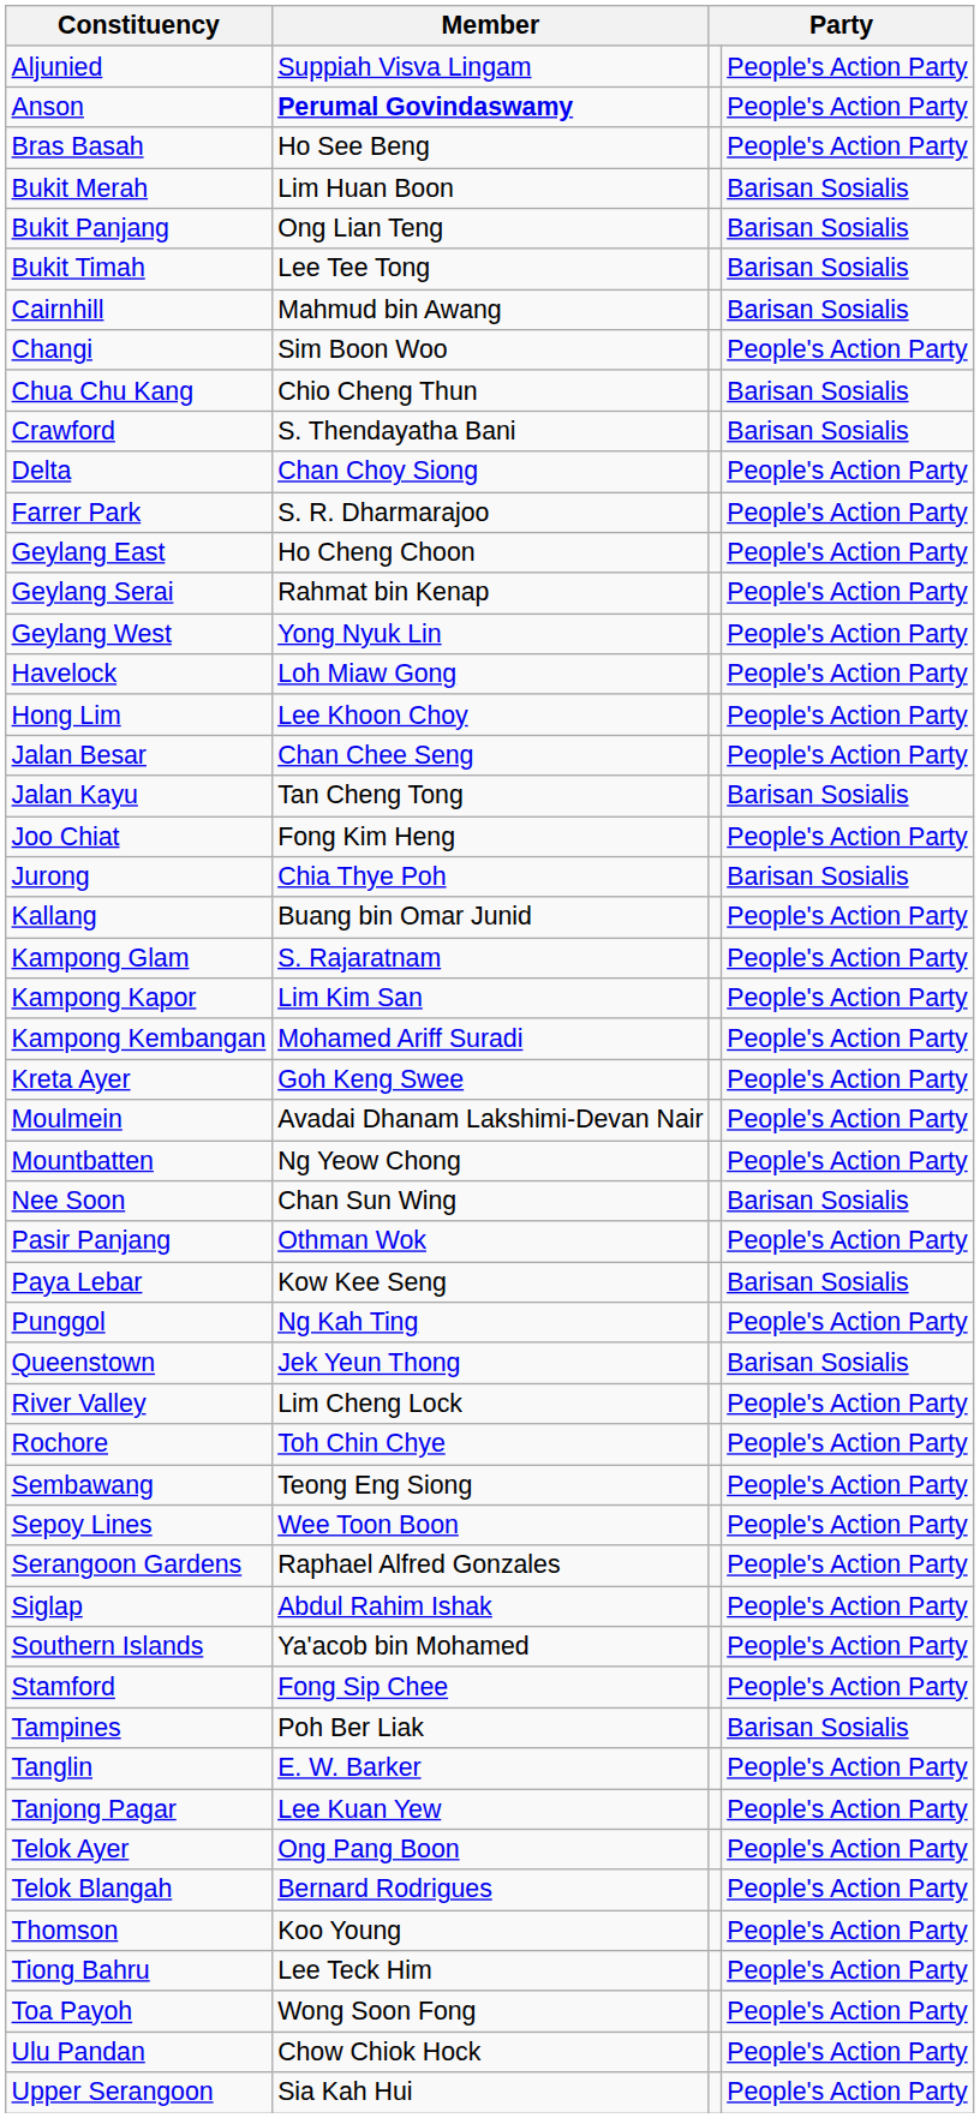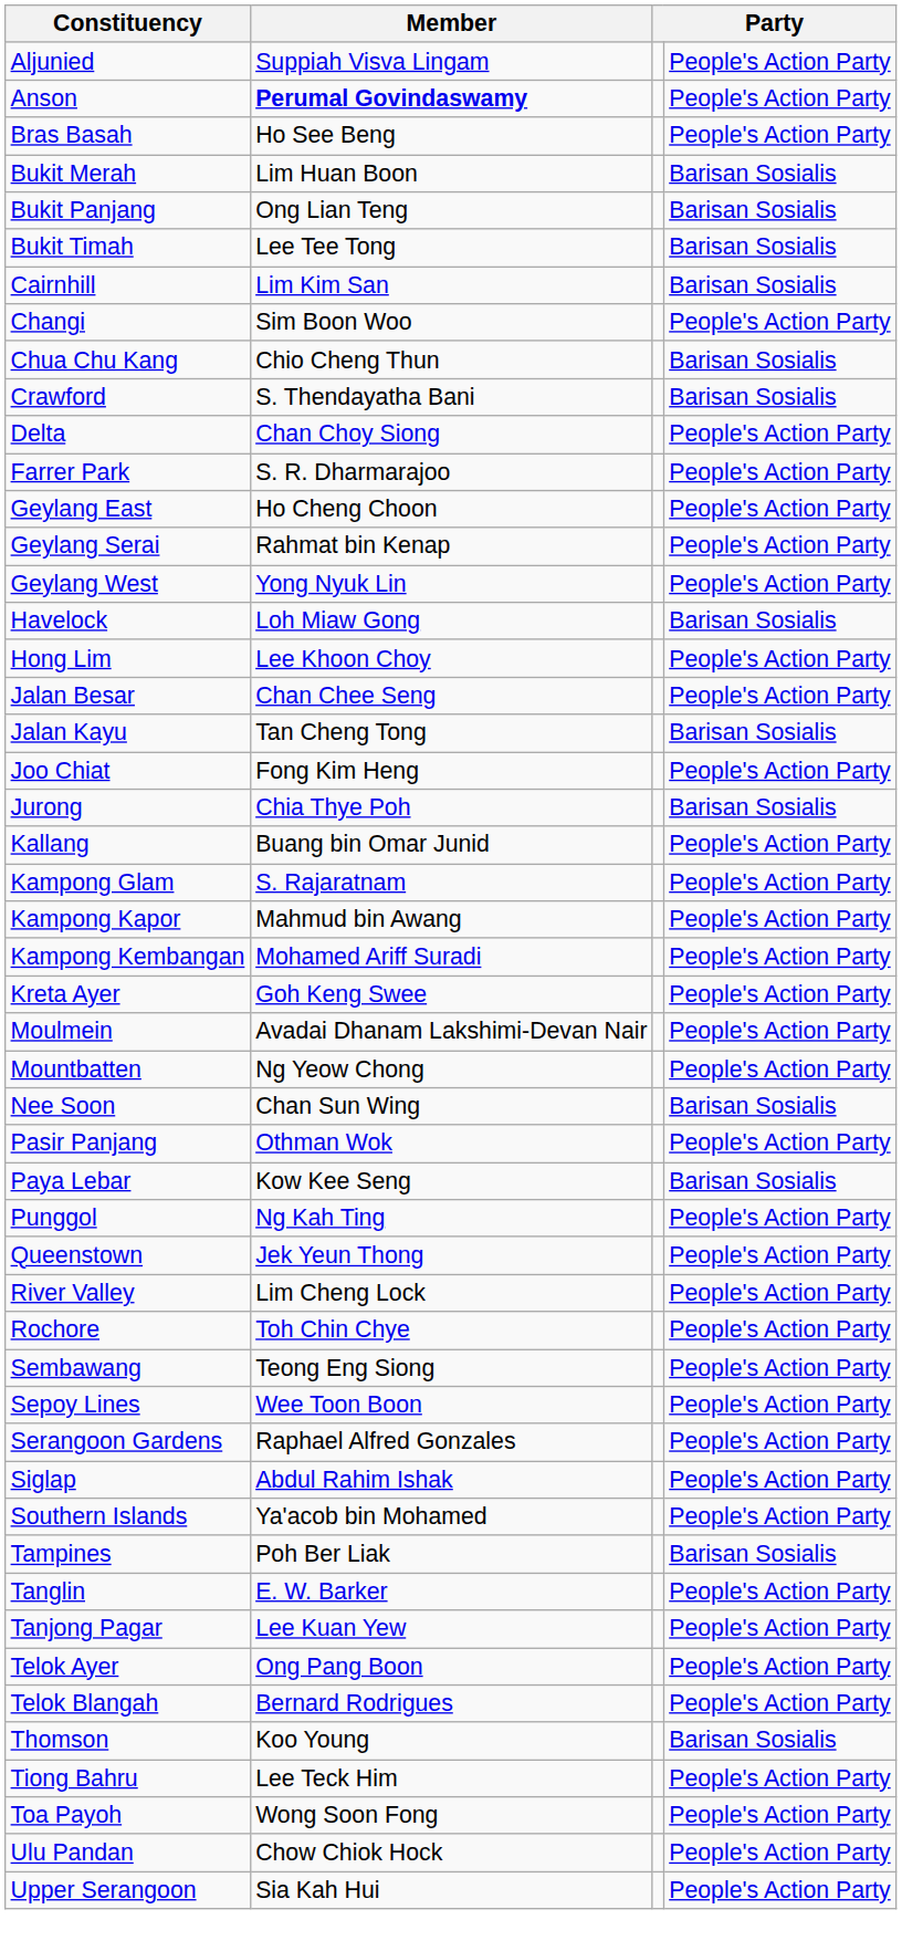 <table class="wikitable sortable" id="elected-mps">
 <tr>
 <th>Constituency</th>
 <th>Member</th>
 <th colspan="2">Party</th>
 </tr>
 <tr>
 <td><a href='#'>Aljunied</a></td>
 <td><a href='#'>Suppiah Visva Lingam</a></td>
 <td></td>
 <td><a href='#'>People's Action Party</a></td>
 </tr>
 <tr>
 <td><a href='#'>Anson</a></td>
 <td><strong><a href='#'>Perumal Govindaswamy</a></strong></td>
 <td></td>
 <td><a href='#'>People's Action Party</a></td>
 </tr>
 <tr>
 <td><a href='#'>Bras Basah</a></td>
 <td>Ho See Beng</td>
 <td></td>
 <td><a href='#'>People's Action Party</a></td>
 </tr>
 <tr>
 <td><a href='#'>Bukit Merah</a></td>
 <td>Lim Huan Boon</td>
 <td></td>
 <td><a href='#'>Barisan Sosialis</a></td>
 </tr>
 <tr>
 <td><a href='#'>Bukit Panjang</a></td>
 <td>Ong Lian Teng</td>
 <td></td>
 <td><a href='#'>Barisan Sosialis</a></td>
 </tr>
 <tr>
 <td><a href='#'>Bukit Timah</a></td>
 <td>Lee Tee Tong</td>
 <td></td>
 <td><a href='#'>Barisan Sosialis</a></td>
 </tr>
 <tr>
 <td><a href='#'>Cairnhill</a></td>
-<td>Mahmud bin Awang</td>
+<td><a href='#'>Lim Kim San</a></td>
 <td></td>
 <td><a href='#'>Barisan Sosialis</a></td>
 </tr>
 <tr>
 <td><a href='#'>Changi</a></td>
 <td>Sim Boon Woo</td>
 <td></td>
 <td><a href='#'>People's Action Party</a></td>
 </tr>
 <tr>
 <td><a href='#'>Chua Chu Kang</a></td>
 <td>Chio Cheng Thun</td>
 <td></td>
 <td><a href='#'>Barisan Sosialis</a></td>
 </tr>
 <tr>
 <td><a href='#'>Crawford</a></td>
 <td>S. Thendayatha Bani</td>
 <td></td>
 <td><a href='#'>Barisan Sosialis</a></td>
 </tr>
 <tr>
 <td><a href='#'>Delta</a></td>
 <td><a href='#'>Chan Choy Siong</a></td>
 <td></td>
 <td><a href='#'>People's Action Party</a></td>
 </tr>
 <tr>
 <td><a href='#'>Farrer Park</a></td>
 <td>S. R. Dharmarajoo</td>
 <td></td>
 <td><a href='#'>People's Action Party</a></td>
 </tr>
 <tr>
 <td><a href='#'>Geylang East</a></td>
 <td>Ho Cheng Choon</td>
 <td></td>
 <td><a href='#'>People's Action Party</a></td>
 </tr>
 <tr>
 <td><a href='#'>Geylang Serai</a></td>
 <td>Rahmat bin Kenap</td>
 <td></td>
 <td><a href='#'>People's Action Party</a></td>
 </tr>
 <tr>
 <td><a href='#'>Geylang West</a></td>
 <td><a href='#'>Yong Nyuk Lin</a></td>
 <td></td>
 <td><a href='#'>People's Action Party</a></td>
 </tr>
 <tr>
 <td><a href='#'>Havelock</a></td>
 <td><a href='#'>Loh Miaw Gong</a></td>
 <td></td>
-<td><a href='#'>People's Action Party</a></td>
+<td><a href='#'>Barisan Sosialis</a></td>
 </tr>
 <tr>
 <td><a href='#'>Hong Lim</a></td>
 <td><a href='#'>Lee Khoon Choy</a></td>
 <td></td>
 <td><a href='#'>People's Action Party</a></td>
 </tr>
 <tr>
 <td><a href='#'>Jalan Besar</a></td>
 <td><a href='#'>Chan Chee Seng</a></td>
 <td></td>
 <td><a href='#'>People's Action Party</a></td>
 </tr>
 <tr>
 <td><a href='#'>Jalan Kayu</a></td>
 <td>Tan Cheng Tong</td>
 <td></td>
 <td><a href='#'>Barisan Sosialis</a></td>
 </tr>
 <tr>
 <td><a href='#'>Joo Chiat</a></td>
 <td>Fong Kim Heng</td>
 <td></td>
 <td><a href='#'>People's Action Party</a></td>
 </tr>
 <tr>
 <td><a href='#'>Jurong</a></td>
 <td><a href='#'>Chia Thye Poh</a></td>
 <td></td>
 <td><a href='#'>Barisan Sosialis</a></td>
 </tr>
 <tr>
 <td><a href='#'>Kallang</a></td>
 <td>Buang bin Omar Junid</td>
 <td></td>
 <td><a href='#'>People's Action Party</a></td>
 </tr>
 <tr>
 <td><a href='#'>Kampong Glam</a></td>
 <td><a href='#'>S. Rajaratnam</a></td>
 <td></td>
 <td><a href='#'>People's Action Party</a></td>
 </tr>
 <tr>
 <td><a href='#'>Kampong Kapor</a></td>
-<td><a href='#'>Lim Kim San</a></td>
+<td>Mahmud bin Awang</td>
 <td></td>
 <td><a href='#'>People's Action Party</a></td>
 </tr>
 <tr>
 <td><a href='#'>Kampong Kembangan</a></td>
 <td><a href='#'>Mohamed Ariff Suradi</a></td>
 <td></td>
 <td><a href='#'>People's Action Party</a></td>
 </tr>
 <tr>
 <td><a href='#'>Kreta Ayer</a></td>
 <td><a href='#'>Goh Keng Swee</a></td>
 <td></td>
 <td><a href='#'>People's Action Party</a></td>
 </tr>
 <tr>
 <td><a href='#'>Moulmein</a></td>
 <td>Avadai Dhanam Lakshimi-Devan Nair</td>
 <td></td>
 <td><a href='#'>People's Action Party</a></td>
 </tr>
 <tr>
 <td><a href='#'>Mountbatten</a></td>
 <td>Ng Yeow Chong</td>
 <td></td>
 <td><a href='#'>People's Action Party</a></td>
 </tr>
 <tr>
 <td><a href='#'>Nee Soon</a></td>
 <td>Chan Sun Wing</td>
 <td></td>
 <td><a href='#'>Barisan Sosialis</a></td>
 </tr>
 <tr>
 <td><a href='#'>Pasir Panjang</a></td>
 <td><a href='#'>Othman Wok</a></td>
 <td></td>
 <td><a href='#'>People's Action Party</a></td>
 </tr>
 <tr>
 <td><a href='#'>Paya Lebar</a></td>
 <td>Kow Kee Seng</td>
 <td></td>
 <td><a href='#'>Barisan Sosialis</a></td>
 </tr>
 <tr>
 <td><a href='#'>Punggol</a></td>
 <td><a href='#'>Ng Kah Ting</a></td>
 <td></td>
 <td><a href='#'>People's Action Party</a></td>
 </tr>
 <tr>
 <td><a href='#'>Queenstown</a></td>
 <td><a href='#'>Jek Yeun Thong</a></td>
 <td></td>
-<td><a href='#'>Barisan Sosialis</a></td>
+<td><a href='#'>People's Action Party</a></td>
 </tr>
 <tr>
 <td><a href='#'>River Valley</a></td>
 <td>Lim Cheng Lock</td>
 <td></td>
 <td><a href='#'>People's Action Party</a></td>
 </tr>
 <tr>
 <td><a href='#'>Rochore</a></td>
 <td><a href='#'>Toh Chin Chye</a></td>
 <td></td>
 <td><a href='#'>People's Action Party</a></td>
 </tr>
 <tr>
 <td><a href='#'>Sembawang</a></td>
 <td>Teong Eng Siong</td>
 <td></td>
 <td><a href='#'>People's Action Party</a></td>
 </tr>
 <tr>
 <td><a href='#'>Sepoy Lines</a></td>
 <td><a href='#'>Wee Toon Boon</a></td>
 <td></td>
 <td><a href='#'>People's Action Party</a></td>
 </tr>
 <tr>
 <td><a href='#'>Serangoon Gardens</a></td>
 <td>Raphael Alfred Gonzales</td>
 <td></td>
 <td><a href='#'>People's Action Party</a></td>
 </tr>
 <tr>
 <td><a href='#'>Siglap</a></td>
 <td><a href='#'>Abdul Rahim Ishak</a></td>
 <td></td>
 <td><a href='#'>People's Action Party</a></td>
 </tr>
 <tr>
 <td><a href='#'>Southern Islands</a></td>
 <td>Ya'acob bin Mohamed</td>
 <td></td>
 <td><a href='#'>People's Action Party</a></td>
 </tr>
 <tr>
-<td><a href='#'>Stamford</a></td>
-<td><a href='#'>Fong Sip Chee</a></td>
-<td></td>
-<td><a href='#'>People's Action Party</a></td>
-</tr>
-<tr>
 <td><a href='#'>Tampines</a></td>
 <td>Poh Ber Liak</td>
 <td></td>
 <td><a href='#'>Barisan Sosialis</a></td>
 </tr>
 <tr>
 <td><a href='#'>Tanglin</a></td>
 <td><a href='#'>E. W. Barker</a></td>
 <td></td>
 <td><a href='#'>People's Action Party</a></td>
 </tr>
 <tr>
 <td><a href='#'>Tanjong Pagar</a></td>
 <td><a href='#'>Lee Kuan Yew</a></td>
 <td></td>
 <td><a href='#'>People's Action Party</a></td>
 </tr>
 <tr>
 <td><a href='#'>Telok Ayer</a></td>
 <td><a href='#'>Ong Pang Boon</a></td>
 <td></td>
 <td><a href='#'>People's Action Party</a></td>
 </tr>
 <tr>
 <td><a href='#'>Telok Blangah</a></td>
 <td><a href='#'>Bernard Rodrigues</a></td>
 <td></td>
 <td><a href='#'>People's Action Party</a></td>
 </tr>
 <tr>
 <td><a href='#'>Thomson</a></td>
 <td>Koo Young</td>
 <td></td>
-<td><a href='#'>People's Action Party</a></td>
+<td><a href='#'>Barisan Sosialis</a></td>
 </tr>
 <tr>
 <td><a href='#'>Tiong Bahru</a></td>
 <td>Lee Teck Him</td>
 <td></td>
 <td><a href='#'>People's Action Party</a></td>
 </tr>
 <tr>
 <td><a href='#'>Toa Payoh</a></td>
 <td>Wong Soon Fong</td>
 <td></td>
 <td><a href='#'>People's Action Party</a></td>
 </tr>
 <tr>
 <td><a href='#'>Ulu Pandan</a></td>
 <td>Chow Chiok Hock</td>
 <td></td>
 <td><a href='#'>People's Action Party</a></td>
 </tr>
 <tr>
 <td><a href='#'>Upper Serangoon</a></td>
 <td>Sia Kah Hui</td>
 <td></td>
 <td><a href='#'>People's Action Party</a></td>
 </tr>
 </table>
